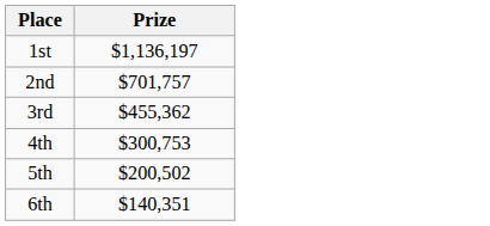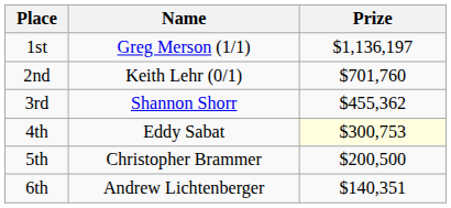 <table class="wikitable">
 <tr>
 <th width="50">Place</th>
+<th width="200">Name</th>
 <th width="125">Prize</th>
 </tr>
 <tr>
 <td align = "center">1st</td>
+<td align = "center"><a href='#'>Greg Merson</a> (1/1)</td>
 <td align = "center">$1,136,197</td>
 </tr>
 <tr>
 <td align = "center">2nd</td>
-<td align = "center">$701,757</td>
+<td align = "center">Keith Lehr (0/1)</td>
+<td align = "center">$701,760</td>
 </tr>
 <tr>
 <td align = "center">3rd</td>
+<td align = "center"><a href='#'>Shannon Shorr</a></td>
 <td align = "center">$455,362</td>
 </tr>
 <tr>
 <td align = "center">4th</td>
-<td align = "center">$300,753</td>
+<td align = "center">Eddy Sabat</td>
+<td align = "center" style="background: lightyellow;">$300,753</td>
 </tr>
 <tr>
 <td align = "center">5th</td>
-<td align = "center">$200,502</td>
+<td align = "center">Christopher Brammer</td>
+<td align = "center">$200,500</td>
 </tr>
 <tr>
 <td align = "center">6th</td>
+<td align = "center">Andrew Lichtenberger</td>
 <td align = "center">$140,351</td>
 </tr>
 </table>
